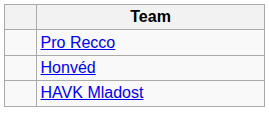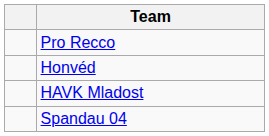 <table class="wikitable" style="text-align:center">
 <tr>
 <th width=25></th>
 <th width=220>Team</th>
 </tr>
 <tr>
 <td></td>
 <td align=left> <a href='#'>Pro Recco</a></td>
 </tr>
 <tr>
 <td></td>
 <td align=left> <a href='#'>Honvéd</a></td>
 </tr>
 <tr>
 <td></td>
 <td align=left> <a href='#'>HAVK Mladost</a></td>
 </tr>
+<tr>
+<td></td>
+<td align=left> <a href='#'>Spandau 04</a></td>
+</tr>
 </table>
